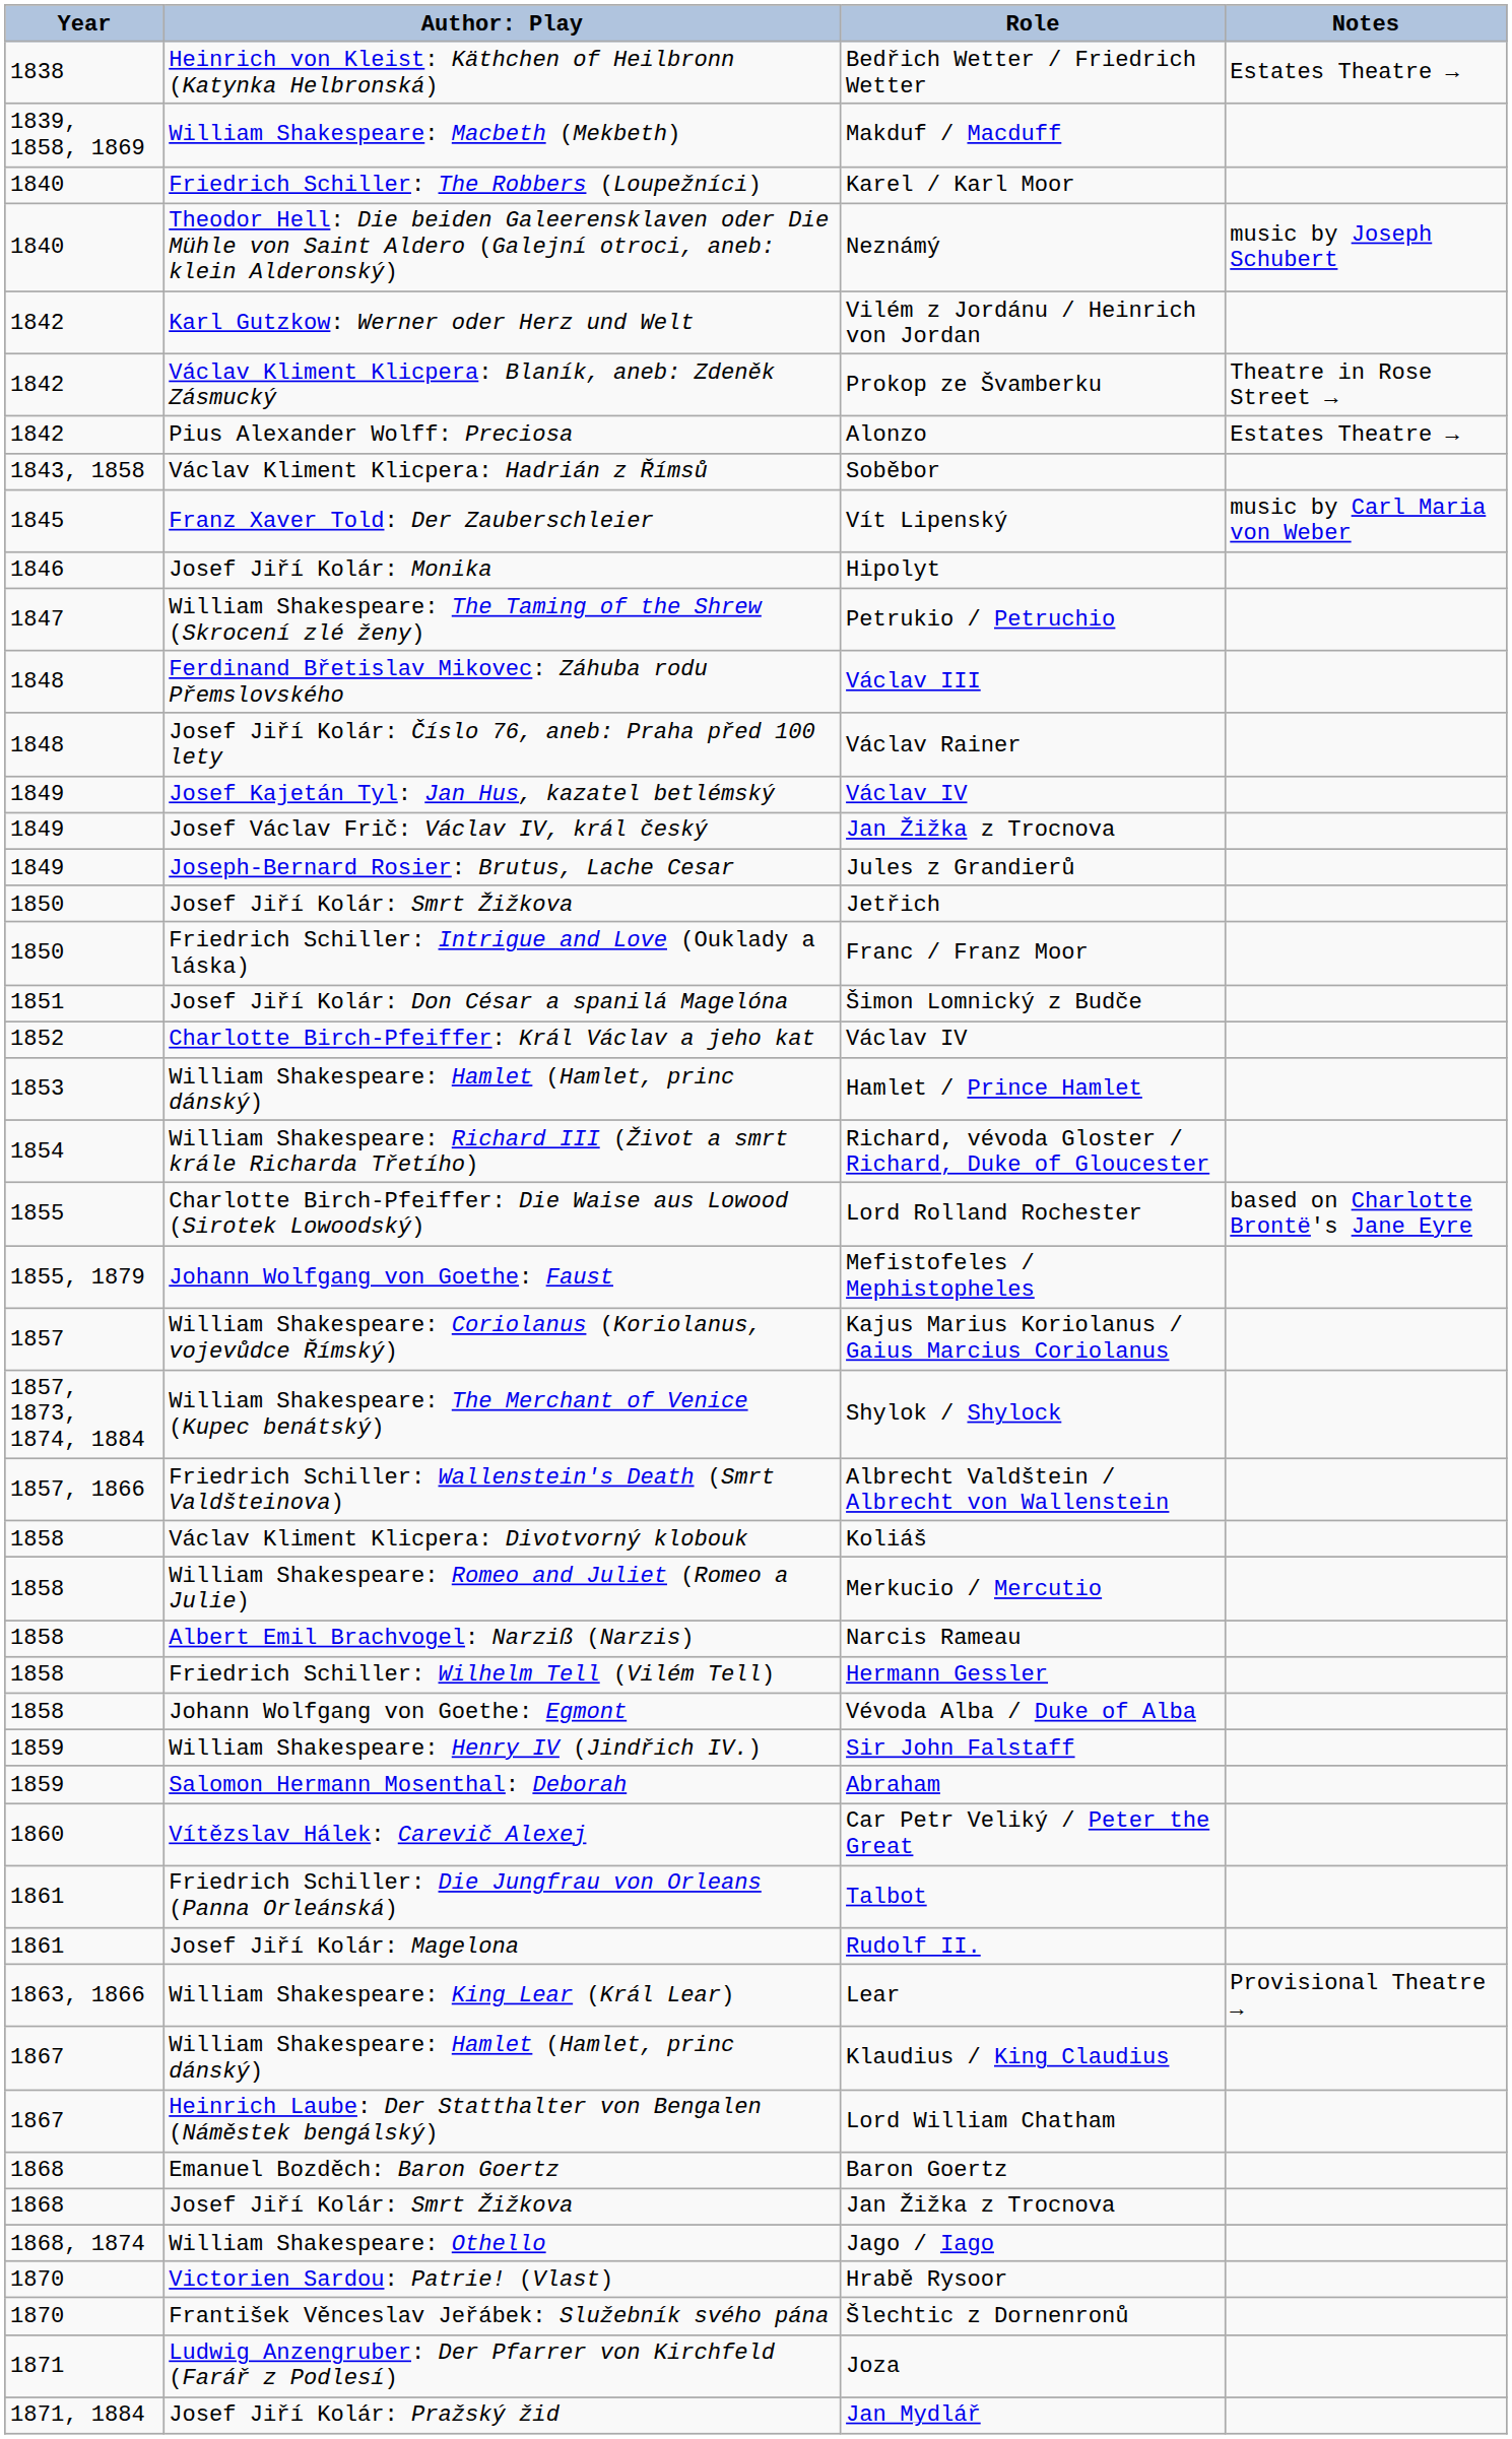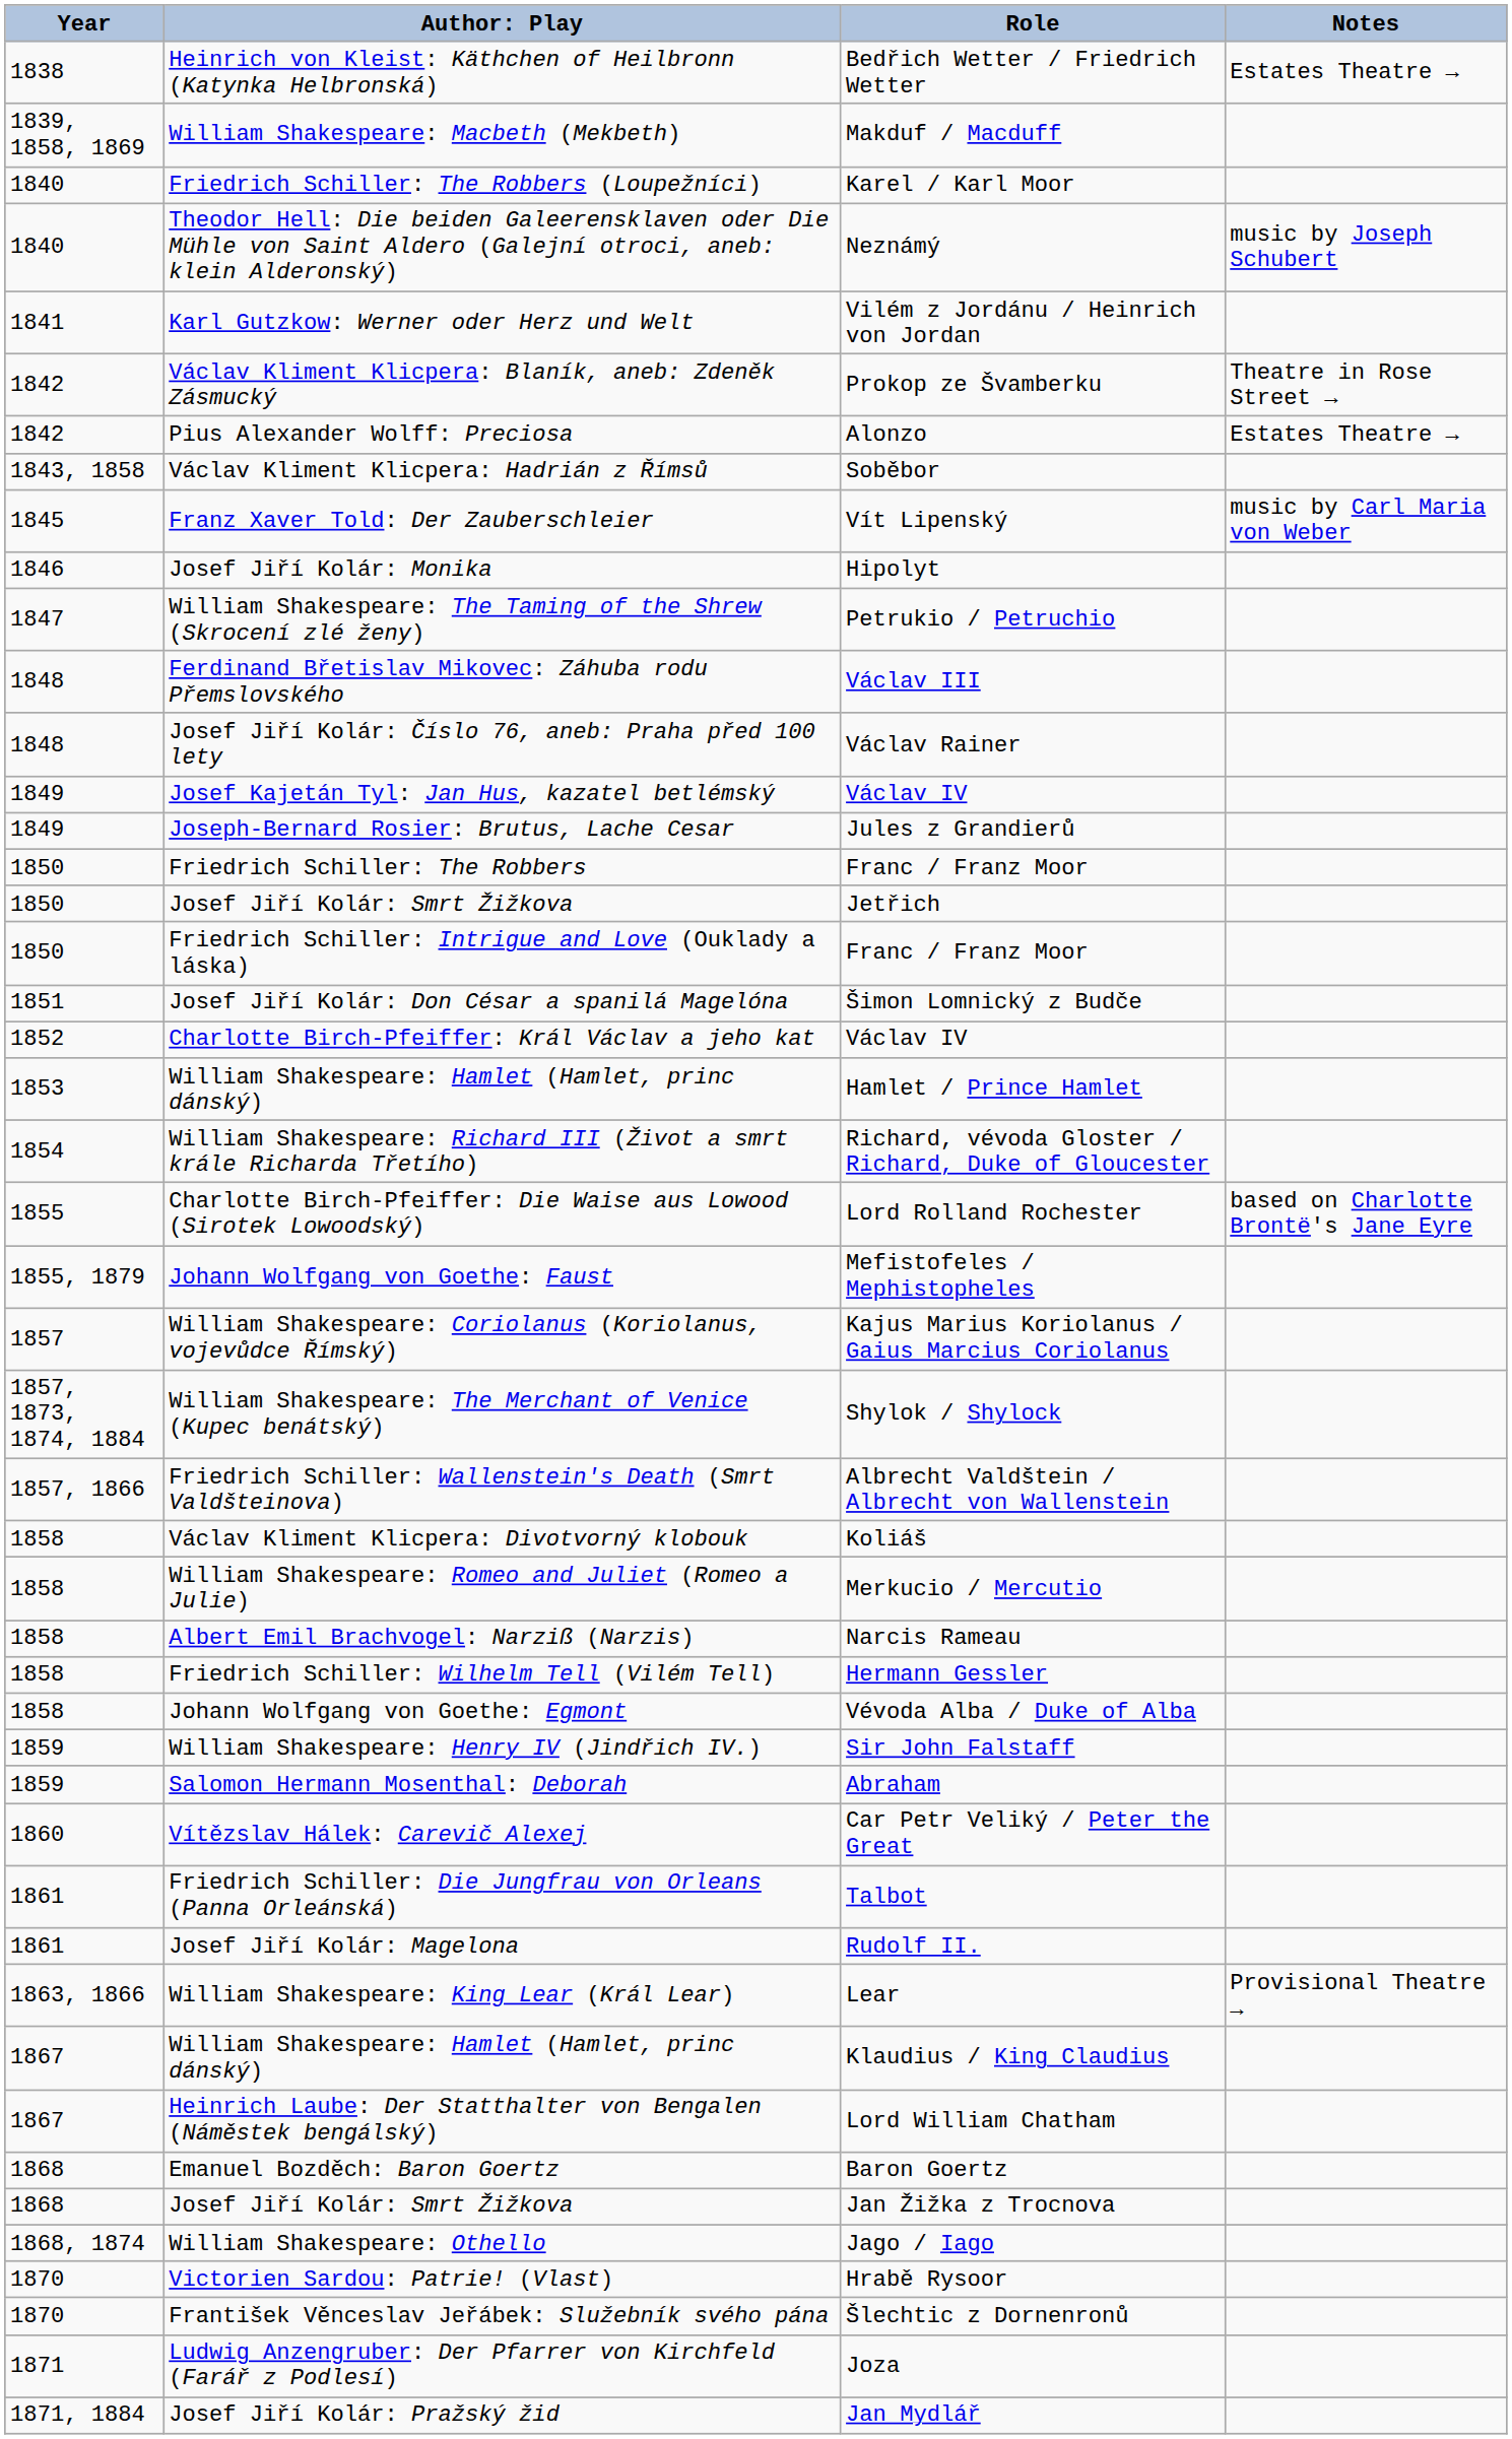 <table class="wikitable">
 <tr style="text-align:center;">
 <th style="background:#B0C4DE;">Year</th>
 <th style="background:#B0C4DE;">Author: Play</th>
 <th style="background:#B0C4DE;">Role</th>
 <th style="background:#B0C4DE;">Notes</th>
 </tr>
 <tr>
 <td>1838</td>
 <td><a href='#'>Heinrich von Kleist</a>: <em>Käthchen of Heilbronn</em> (<em>Katynka Helbronská</em>)</td>
 <td>Bedřich Wetter / Friedrich Wetter</td>
 <td>Estates Theatre →</td>
 </tr>
 <tr>
 <td>1839, 1858, 1869</td>
 <td><a href='#'>William Shakespeare</a>: <em><a href='#'>Macbeth</a></em> (<em>Mekbeth</em>)</td>
 <td>Makduf / <a href='#'>Macduff</a></td>
 <td></td>
 </tr>
 <tr>
 <td>1840</td>
 <td><a href='#'>Friedrich Schiller</a>: <em><a href='#'>The Robbers</a></em> (<em>Loupežníci</em>)</td>
 <td>Karel / Karl Moor</td>
 <td></td>
 </tr>
 <tr>
 <td>1840</td>
 <td><a href='#'>Theodor Hell</a>: <em>Die beiden Galeerensklaven oder Die Mühle von Saint Aldero</em> (<em>Galejní otroci, aneb: klein Alderonský</em>)</td>
 <td>Neznámý</td>
 <td>music by <a href='#'>Joseph Schubert</a></td>
 </tr>
 <tr>
-<td>1842</td>
+<td>1841</td>
 <td><a href='#'>Karl Gutzkow</a>: <em>Werner oder Herz und Welt</em></td>
 <td>Vilém z Jordánu / Heinrich von Jordan</td>
 <td></td>
 </tr>
 <tr>
 <td>1842</td>
 <td><a href='#'>Václav Kliment Klicpera</a>: <em>Blaník, aneb: Zdeněk Zásmucký</em></td>
 <td>Prokop ze Švamberku</td>
 <td>Theatre in Rose Street →</td>
 </tr>
 <tr>
 <td>1842</td>
 <td>Pius Alexander Wolff: <em>Preciosa</em></td>
 <td>Alonzo</td>
 <td>Estates Theatre →</td>
 </tr>
 <tr>
 <td>1843, 1858</td>
 <td>Václav Kliment Klicpera: <em>Hadrián z Římsů</em></td>
 <td>Soběbor</td>
 <td></td>
 </tr>
 <tr>
 <td>1845</td>
 <td><a href='#'>Franz Xaver Told</a>: <em>Der Zauberschleier</em></td>
 <td>Vít Lipenský</td>
 <td>music by <a href='#'>Carl Maria von Weber</a></td>
 </tr>
 <tr>
 <td>1846</td>
 <td>Josef Jiří Kolár: <em>Monika</em></td>
 <td>Hipolyt</td>
 <td></td>
 </tr>
 <tr>
 <td>1847</td>
 <td>William Shakespeare: <em><a href='#'>The Taming of the Shrew</a></em> (<em>Skrocení zlé ženy</em>)</td>
 <td>Petrukio / <a href='#'>Petruchio</a></td>
 <td></td>
 </tr>
 <tr>
 <td>1848</td>
 <td><a href='#'>Ferdinand Břetislav Mikovec</a>: <em>Záhuba rodu Přemslovského</em></td>
 <td><a href='#'>Václav III</a></td>
 <td></td>
 </tr>
 <tr>
 <td>1848</td>
 <td>Josef Jiří Kolár: <em>Číslo 76, aneb: Praha před 100 lety</em></td>
 <td>Václav Rainer</td>
 <td></td>
 </tr>
 <tr>
 <td>1849</td>
 <td><a href='#'>Josef Kajetán Tyl</a>: <em><a href='#'>Jan Hus</a>, kazatel betlémský</em></td>
 <td><a href='#'>Václav IV</a></td>
 <td></td>
 </tr>
 <tr>
 <td>1849</td>
-<td>Josef Václav Frič: <em>Václav IV, král český</em></td>
-<td><a href='#'>Jan Žižka</a> z Trocnova</td>
+<td><a href='#'>Joseph-Bernard Rosier</a>: <em>Brutus, Lache Cesar</em></td>
+<td>Jules z Grandierů</td>
 <td></td>
 </tr>
 <tr>
-<td>1849</td>
-<td><a href='#'>Joseph-Bernard Rosier</a>: <em>Brutus, Lache Cesar</em></td>
-<td>Jules z Grandierů</td>
+<td>1850</td>
+<td>Friedrich Schiller: <em>The Robbers</em></td>
+<td>Franc / Franz Moor</td>
 <td></td>
 </tr>
 <tr>
 <td>1850</td>
 <td>Josef Jiří Kolár: <em>Smrt Žižkova</em></td>
 <td>Jetřich</td>
 <td></td>
 </tr>
 <tr>
 <td>1850</td>
 <td>Friedrich Schiller: <em><a href='#'>Intrigue and Love</a></em> (Ouklady a láska)</td>
 <td>Franc / Franz Moor</td>
 <td></td>
 </tr>
 <tr>
 <td>1851</td>
 <td>Josef Jiří Kolár: <em>Don César a spanilá Magelóna</em></td>
 <td>Šimon Lomnický z Budče</td>
 <td></td>
 </tr>
 <tr>
 <td>1852</td>
 <td><a href='#'>Charlotte Birch-Pfeiffer</a>: <em>Král Václav a jeho kat</em></td>
 <td>Václav IV</td>
 <td></td>
 </tr>
 <tr>
 <td>1853</td>
 <td>William Shakespeare: <em><a href='#'>Hamlet</a></em> (<em>Hamlet, princ dánský</em>)</td>
 <td>Hamlet / <a href='#'>Prince Hamlet</a></td>
 <td></td>
 </tr>
 <tr>
 <td>1854</td>
 <td>William Shakespeare: <em><a href='#'>Richard III</a></em> (<em>Život a smrt krále Richarda Třetího</em>)</td>
 <td>Richard, vévoda Gloster / <a href='#'>Richard, Duke of Gloucester</a></td>
 <td></td>
 </tr>
 <tr>
 <td>1855</td>
 <td>Charlotte Birch-Pfeiffer: <em>Die Waise aus Lowood</em> (<em>Sirotek Lowoodský</em>)</td>
 <td>Lord Rolland Rochester</td>
 <td>based on <a href='#'>Charlotte Brontë</a>'s <a href='#'>Jane Eyre</a></td>
 </tr>
 <tr>
 <td>1855, 1879</td>
 <td><a href='#'>Johann Wolfgang von Goethe</a>: <em><a href='#'>Faust</a></em></td>
 <td>Mefistofeles / <a href='#'>Mephistopheles</a></td>
 <td></td>
 </tr>
 <tr>
 <td>1857</td>
 <td>William Shakespeare: <em><a href='#'>Coriolanus</a></em> (<em>Koriolanus, vojevůdce Římský</em>)</td>
 <td>Kajus Marius Koriolanus / <a href='#'>Gaius Marcius Coriolanus</a></td>
 <td></td>
 </tr>
 <tr>
 <td>1857, 1873, 1874, 1884</td>
 <td>William Shakespeare: <em><a href='#'>The Merchant of Venice</a></em> (<em>Kupec benátský</em>)</td>
 <td>Shylok / <a href='#'>Shylock</a></td>
 <td></td>
 </tr>
 <tr>
 <td>1857, 1866</td>
 <td>Friedrich Schiller: <em><a href='#'>Wallenstein's Death</a></em> (<em>Smrt Valdšteinova</em>)</td>
 <td>Albrecht Valdštein / <a href='#'>Albrecht von Wallenstein</a></td>
 <td></td>
 </tr>
 <tr>
 <td>1858</td>
 <td>Václav Kliment Klicpera: <em>Divotvorný klobouk</em></td>
 <td>Koliáš</td>
 <td></td>
 </tr>
 <tr>
 <td>1858</td>
 <td>William Shakespeare: <em><a href='#'>Romeo and Juliet</a></em> (<em>Romeo a Julie</em>)</td>
 <td>Merkucio / <a href='#'>Mercutio</a></td>
 <td></td>
 </tr>
 <tr>
 <td>1858</td>
 <td><a href='#'>Albert Emil Brachvogel</a>: <em>Narziß</em> (<em>Narzis</em>)</td>
 <td>Narcis Rameau</td>
 <td></td>
 </tr>
 <tr>
 <td>1858</td>
 <td>Friedrich Schiller: <em><a href='#'>Wilhelm Tell</a></em> (<em>Vilém Tell</em>)</td>
 <td><a href='#'>Hermann Gessler</a></td>
 <td></td>
 </tr>
 <tr>
 <td>1858</td>
 <td>Johann Wolfgang von Goethe: <em><a href='#'>Egmont</a></em></td>
 <td>Vévoda Alba / <a href='#'>Duke of Alba</a></td>
 <td></td>
 </tr>
 <tr>
 <td>1859</td>
 <td>William Shakespeare: <em><a href='#'>Henry IV</a></em> (<em>Jindřich IV.</em>)</td>
 <td><a href='#'>Sir John Falstaff</a></td>
 <td></td>
 </tr>
 <tr>
 <td>1859</td>
 <td><a href='#'>Salomon Hermann Mosenthal</a>: <em><a href='#'>Deborah</a></em></td>
 <td><a href='#'>Abraham</a></td>
 <td></td>
 </tr>
 <tr>
 <td>1860</td>
 <td><a href='#'>Vítězslav Hálek</a>: <em><a href='#'>Carevič Alexej</a></em></td>
 <td>Car Petr Veliký / <a href='#'>Peter the Great</a></td>
 <td></td>
 </tr>
 <tr>
 <td>1861</td>
 <td>Friedrich Schiller: <em><a href='#'>Die Jungfrau von Orleans</a></em> (<em>Panna Orleánská</em>)</td>
 <td><a href='#'>Talbot</a></td>
 <td></td>
 </tr>
 <tr>
 <td>1861</td>
 <td>Josef Jiří Kolár: <em>Magelona</em></td>
 <td><a href='#'>Rudolf II.</a></td>
 <td></td>
 </tr>
 <tr>
 <td>1863, 1866</td>
 <td>William Shakespeare: <em><a href='#'>King Lear</a></em> (<em>Král Lear</em>)</td>
 <td>Lear</td>
 <td>Provisional Theatre →</td>
 </tr>
 <tr>
 <td>1867</td>
 <td>William Shakespeare: <em><a href='#'>Hamlet</a></em> (<em>Hamlet, princ dánský</em>)</td>
 <td>Klaudius / <a href='#'>King Claudius</a></td>
 <td></td>
 </tr>
 <tr>
 <td>1867</td>
 <td><a href='#'>Heinrich Laube</a>: <em>Der Statthalter von Bengalen </em> (<em>Náměstek bengálský</em>)</td>
 <td>Lord William Chatham</td>
 <td></td>
 </tr>
 <tr>
 <td>1868</td>
 <td>Emanuel Bozděch: <em>Baron Goertz</em></td>
 <td>Baron Goertz</td>
 <td></td>
 </tr>
 <tr>
 <td>1868</td>
 <td>Josef Jiří Kolár: <em>Smrt Žižkova</em></td>
 <td>Jan Žižka z Trocnova</td>
 <td></td>
 </tr>
 <tr>
 <td>1868, 1874</td>
 <td>William Shakespeare: <em><a href='#'>Othello</a></em></td>
 <td>Jago / <a href='#'>Iago</a></td>
 <td></td>
 </tr>
 <tr>
 <td>1870</td>
 <td><a href='#'>Victorien Sardou</a>: <em>Patrie!</em> (<em>Vlast</em>)</td>
 <td>Hrabě Rysoor</td>
 <td></td>
 </tr>
 <tr>
 <td>1870</td>
 <td>František Věnceslav Jeřábek: <em>Služebník svého pána</em></td>
 <td>Šlechtic z Dornenronů</td>
 <td></td>
 </tr>
 <tr>
 <td>1871</td>
 <td><a href='#'>Ludwig Anzengruber</a>: <em>Der Pfarrer von Kirchfeld</em> (<em>Farář z Podlesí</em>)</td>
 <td>Joza</td>
 <td></td>
 </tr>
 <tr>
 <td>1871, 1884</td>
 <td>Josef Jiří Kolár: <em>Pražský žid</em></td>
 <td><a href='#'>Jan Mydlář</a></td>
 <td></td>
 </tr>
 </table>
